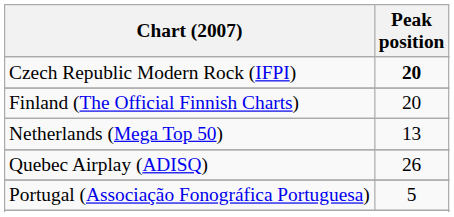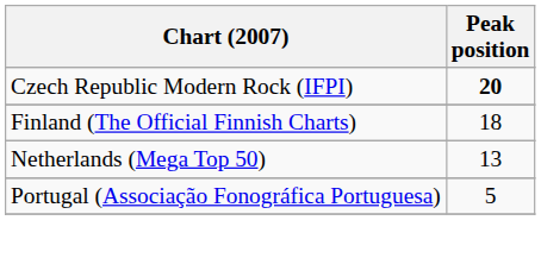 <table class="wikitable sortable">
 <tr>
 <th>Chart (2007)</th>
 <th>Peak<br>position</th>
 </tr>
 <tr>
 </tr>
 <tr>
 </tr>
 <tr>
 </tr>
 <tr>
 </tr>
 <tr>
 </tr>
 <tr>
 </tr>
 <tr>
 <td>Czech Republic Modern Rock (<a href='#'>IFPI</a>)</td>
 <td style="text-align:center;"><strong>20</strong></td>
 </tr>
 <tr>
 </tr>
 <tr>
 <td>Finland (<a href='#'>The Official Finnish Charts</a>)</td>
-<td style="text-align:center;">20</td>
+<td style="text-align:center;">18</td>
 </tr>
 <tr>
 </tr>
 <tr>
 </tr>
 <tr>
 <td>Netherlands (<a href='#'>Mega Top 50</a>)</td>
 <td style="text-align:center;">13</td>
 </tr>
 <tr>
 </tr>
 <tr>
 </tr>
 <tr>
-</tr>
-<tr>
-<td>Quebec Airplay (<a href='#'>ADISQ</a>)</td>
-<td style="text-align:center;">26</td>
 </tr>
 <tr>
 </tr>
 <tr>
 </tr>
 <tr>
 </tr>
 <tr>
 <td>Portugal (<a href='#'>Associação Fonográfica Portuguesa</a>)</td>
 <td style="text-align:center;">5</td>
 </tr>
 <tr>
 </tr>
 <tr>
 </tr>
 <tr>
 </tr>
 <tr>
 </tr>
 </table>
